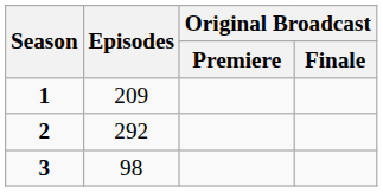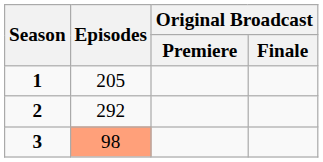 <table class="wikitable" style="text-align:center">
 <tr>
 <th rowspan="2">Season</th>
 <th rowspan="2">Episodes</th>
 <th colspan="2">Original Broadcast</th>
 </tr>
 <tr>
 <th>Premiere</th>
 <th>Finale</th>
 </tr>
 <tr>
 <td align="center"><strong>1</strong></td>
-<td align="center">209</td>
+<td align="center">205</td>
 <td align="center"></td>
 <td align="center"></td>
 </tr>
 <tr>
 <td align="center"><strong>2</strong></td>
 <td align="center">292</td>
 <td align="center"></td>
 <td align="center"></td>
 </tr>
 <tr>
 <td align="center"><strong>3</strong></td>
-<td align="center">98</td>
+<td align="center" style="background: lightsalmon;">98</td>
 <td align="center"></td>
 <td align="center"></td>
 </tr>
 </table>
